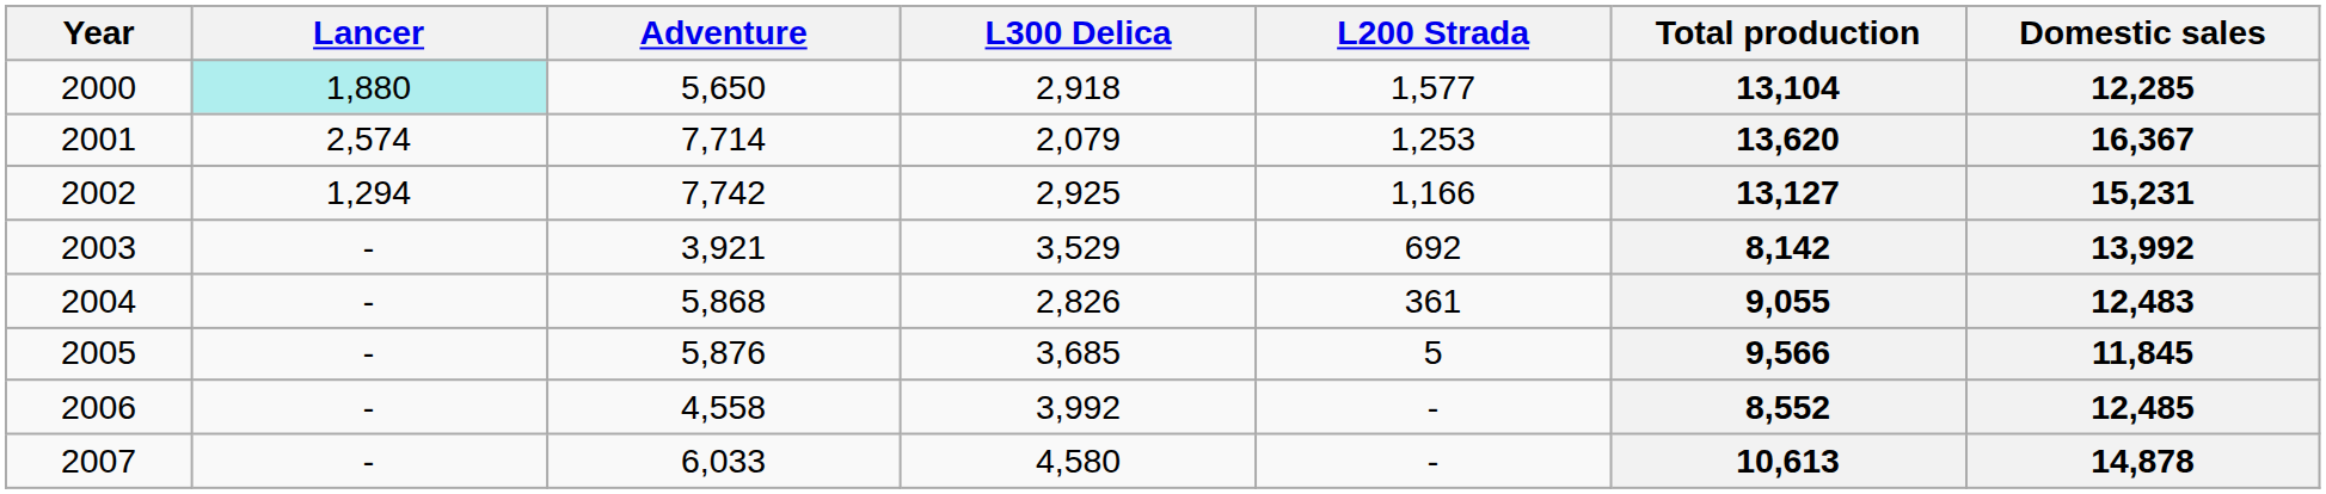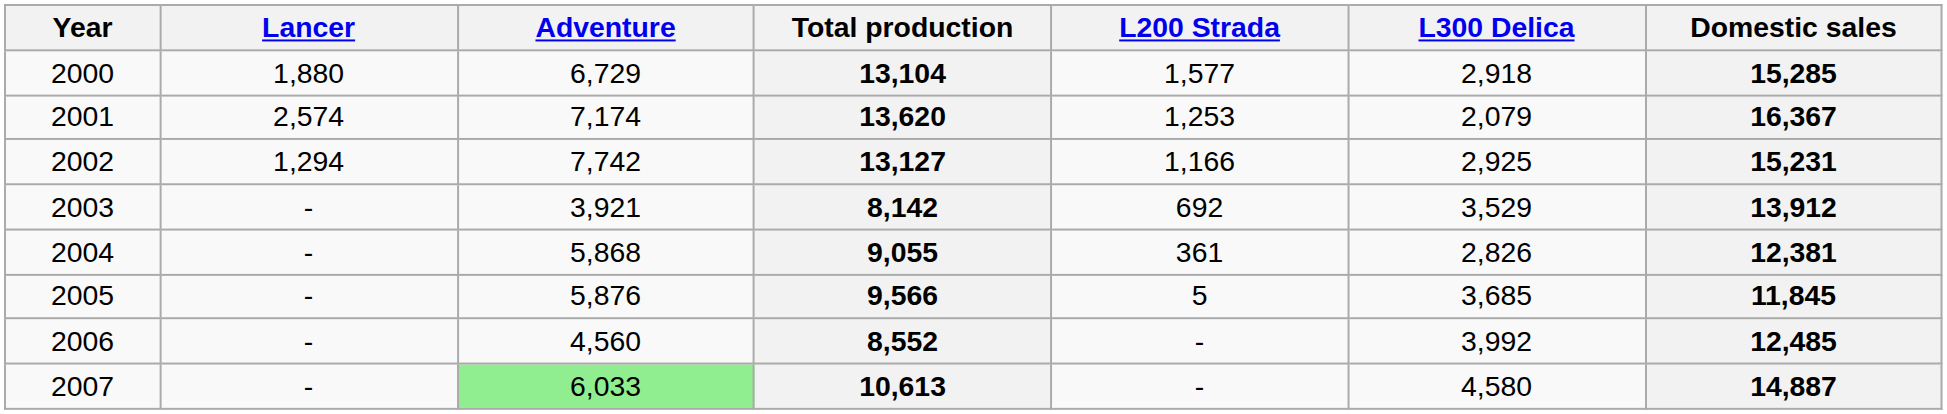 <table class="wikitable" style="font-size:90%; text-align:center">
 <tr>
 <th style="width:5em">Year</th>
 <th style="width:10em"><a href='#'>Lancer</a></th>
 <th style="width:10em"><a href='#'>Adventure</a></th>
+<th style="width:10em">Total production</th>
+<th style="width:10em"><a href='#'>L200 Strada</a></th>
 <th style="width:10em"><a href='#'>L300 Delica</a></th>
-<th style="width:10em"><a href='#'>L200 Strada</a></th>
-<th style="width:10em">Total production</th>
 <th style="width:10em">Domestic sales</th>
 </tr>
 <tr>
 <td>2000</td>
-<td style="background: paleturquoise;">1,880</td>
-<td>5,650</td>
+<td>1,880</td>
+<td>6,729</td>
+<th>13,104</th>
+<td>1,577</td>
 <td>2,918</td>
-<td>1,577</td>
-<th>13,104</th>
-<th>12,285</th>
+<th>15,285</th>
 </tr>
 <tr>
 <td>2001</td>
 <td>2,574</td>
-<td>7,714</td>
+<td>7,174</td>
+<th>13,620</th>
+<td>1,253</td>
 <td>2,079</td>
-<td>1,253</td>
-<th>13,620</th>
 <th>16,367</th>
 </tr>
 <tr>
 <td>2002</td>
 <td>1,294</td>
 <td>7,742</td>
+<th>13,127</th>
+<td>1,166</td>
 <td>2,925</td>
-<td>1,166</td>
-<th>13,127</th>
 <th>15,231</th>
 </tr>
 <tr>
 <td>2003</td>
 <td>-</td>
 <td>3,921</td>
+<th>8,142</th>
+<td>692</td>
 <td>3,529</td>
-<td>692</td>
-<th>8,142</th>
-<th>13,992</th>
+<th>13,912</th>
 </tr>
 <tr>
 <td>2004</td>
 <td>-</td>
 <td>5,868</td>
+<th>9,055</th>
+<td>361</td>
 <td>2,826</td>
-<td>361</td>
-<th>9,055</th>
-<th>12,483</th>
+<th>12,381</th>
 </tr>
 <tr>
 <td>2005</td>
 <td>-</td>
 <td>5,876</td>
+<th>9,566</th>
+<td>5</td>
 <td>3,685</td>
-<td>5</td>
-<th>9,566</th>
 <th>11,845</th>
 </tr>
 <tr>
 <td>2006</td>
 <td>-</td>
-<td>4,558</td>
+<td>4,560</td>
+<th>8,552</th>
+<td>-</td>
 <td>3,992</td>
-<td>-</td>
-<th>8,552</th>
 <th>12,485</th>
 </tr>
 <tr>
 <td>2007</td>
 <td>-</td>
-<td>6,033</td>
+<td style="background: lightgreen;">6,033</td>
+<th>10,613</th>
+<td>-</td>
 <td>4,580</td>
-<td>-</td>
-<th>10,613</th>
-<th>14,878</th>
+<th>14,887</th>
 </tr>
 </table>
